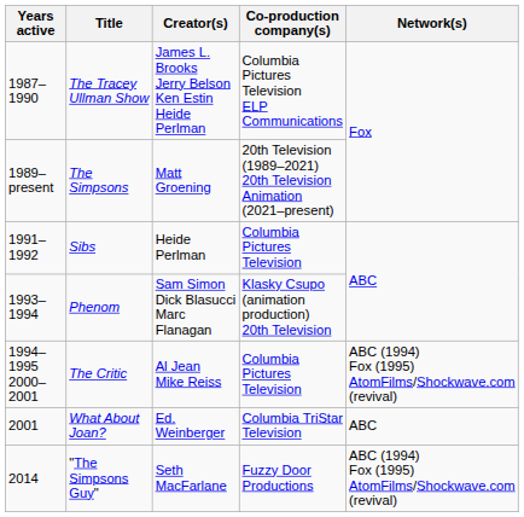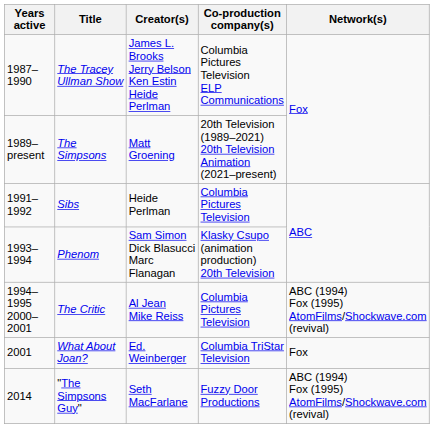 <table class="wikitable sortable">
 <tr>
 <th width="90">Years active</th>
 <th width="150">Title</th>
 <th width="120">Creator(s)</th>
 <th>Co-production company(s)</th>
 <th width="140">Network(s)</th>
 </tr>
 <tr>
 <td>1987–1990</td>
 <td><em><a href='#'>The Tracey Ullman Show</a></em></td>
 <td><a href='#'>James L. Brooks</a><br><a href='#'>Jerry Belson</a><br><a href='#'>Ken Estin</a><br><a href='#'>Heide Perlman</a></td>
 <td>Columbia Pictures Television<br><a href='#'>ELP Communications</a></td>
 <td rowspan="2"><a href='#'>Fox</a></td>
 </tr>
 <tr>
 <td>1989–present</td>
 <td><em><a href='#'>The Simpsons</a></em></td>
 <td><a href='#'>Matt Groening</a></td>
 <td>20th Television (1989–2021)<br><a href='#'>20th Television Animation</a> (2021–present)</td>
 </tr>
 <tr>
 <td>1991–1992</td>
 <td><em><a href='#'>Sibs</a></em></td>
 <td>Heide Perlman</td>
 <td><a href='#'>Columbia Pictures Television</a></td>
 <td rowspan="2"><a href='#'>ABC</a></td>
 </tr>
 <tr>
 <td>1993–1994</td>
 <td><em><a href='#'>Phenom</a></em></td>
 <td><a href='#'>Sam Simon</a><br>Dick Blasucci<br>Marc Flanagan</td>
 <td><a href='#'>Klasky Csupo</a> (animation production)<br><a href='#'>20th Television</a></td>
 </tr>
 <tr>
 <td>1994–1995<br>2000–2001 </td>
 <td><em><a href='#'>The Critic</a></em></td>
 <td><a href='#'>Al Jean</a><br><a href='#'>Mike Reiss</a></td>
 <td><a href='#'>Columbia Pictures Television</a></td>
 <td>ABC (1994)<br>Fox (1995)<br><a href='#'>AtomFilms</a>/<a href='#'>Shockwave.com</a> (revival)</td>
 </tr>
 <tr>
 <td>2001</td>
 <td><em><a href='#'>What About Joan?</a></em></td>
 <td><a href='#'>Ed. Weinberger</a></td>
 <td><a href='#'>Columbia TriStar Television</a></td>
-<td>ABC</td>
+<td>Fox</td>
 </tr>
 <tr>
 <td>2014</td>
 <td>"<a href='#'>The Simpsons Guy</a>"</td>
 <td><a href='#'>Seth MacFarlane</a></td>
 <td><a href='#'>Fuzzy Door Productions</a></td>
 <td>ABC (1994)<br>Fox (1995)<br><a href='#'>AtomFilms</a>/<a href='#'>Shockwave.com</a> (revival)</td>
 </tr>
 </table>
